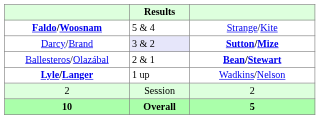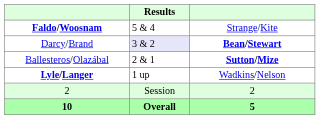 <table border="1" cellpadding="3" style="border-collapse:collapse; text-align:center;">
 <tr style="background:#dfd;">
 <th style="width:12em;"></th>
 <th style="width:5.5em;">Results</th>
 <th style="width:12em;"></th>
 </tr>
 <tr>
 <td><strong><a href='#'>Faldo</a>/<a href='#'>Woosnam</a></strong></td>
 <td align=left> 5 & 4</td>
 <td><a href='#'>Strange</a>/<a href='#'>Kite</a></td>
 </tr>
 <tr>
 <td><a href='#'>Darcy</a>/<a href='#'>Brand</a></td>
 <td align=left style="background: lavender;"> 3 & 2</td>
-<td><strong><a href='#'>Sutton</a>/<a href='#'>Mize</a></strong></td>
+<td><strong><a href='#'>Bean</a>/<a href='#'>Stewart</a></strong></td>
 </tr>
 <tr>
 <td><a href='#'>Ballesteros</a>/<a href='#'>Olazábal</a></td>
 <td align=left> 2 & 1</td>
-<td><strong><a href='#'>Bean</a>/<a href='#'>Stewart</a></strong></td>
+<td><strong><a href='#'>Sutton</a>/<a href='#'>Mize</a></strong></td>
 </tr>
 <tr>
 <td><strong><a href='#'>Lyle</a>/<a href='#'>Langer</a></strong></td>
 <td align=left> 1 up</td>
 <td><a href='#'>Wadkins</a>/<a href='#'>Nelson</a></td>
 </tr>
 <tr style="background:#dfd;">
 <td>2</td>
 <td>Session</td>
 <td>2</td>
 </tr>
 <tr style="background:#afa;">
 <th>10</th>
 <th>Overall</th>
 <th>5</th>
 </tr>
 </table>
